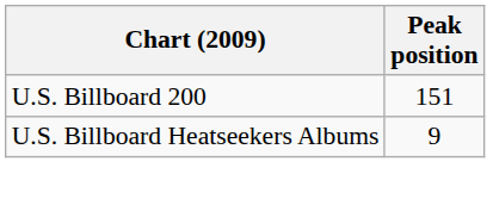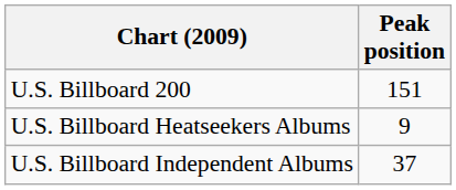 <table class="wikitable">
 <tr>
 <th>Chart (2009)</th>
 <th>Peak<br>position</th>
 </tr>
 <tr>
 <td>U.S. Billboard 200</td>
 <td align="center">151</td>
 </tr>
 <tr>
 <td>U.S. Billboard Heatseekers Albums</td>
 <td align="center">9</td>
 </tr>
+<tr>
+<td>U.S. Billboard Independent Albums</td>
+<td align="center">37</td>
+</tr>
 </table>
